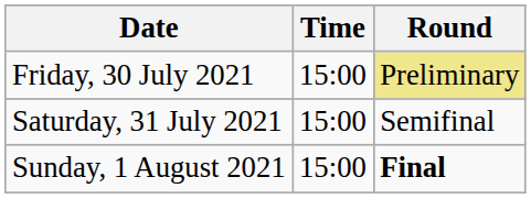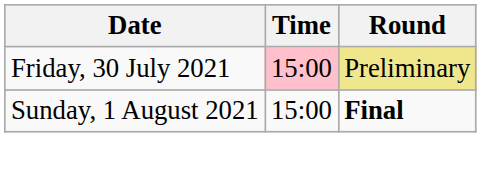 <table class="wikitable">
 <tr>
 <th>Date</th>
 <th>Time</th>
 <th>Round</th>
 </tr>
 <tr>
 <td>Friday, 30 July 2021</td>
-<td>15:00</td>
+<td style="background: pink;">15:00</td>
 <td style="background: khaki;">Preliminary</td>
-</tr>
-<tr>
-<td>Saturday, 31 July 2021</td>
-<td>15:00</td>
-<td>Semifinal</td>
 </tr>
 <tr>
 <td>Sunday, 1 August 2021</td>
 <td>15:00</td>
 <td><strong>Final</strong></td>
 </tr>
 </table>
